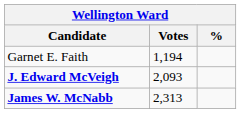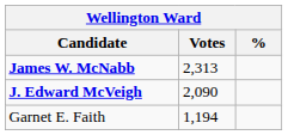 <table class="wikitable">
 <tr>
 <th colspan="3"><a href='#'>Wellington Ward</a></th>
 </tr>
 <tr>
 <th style="width: 170px">Candidate</th>
 <th style="width: 50px">Votes</th>
 <th style="width: 40px">%</th>
 </tr>
 <tr>
+<td><strong><a href='#'>James W. McNabb</a></strong></td>
+<td>2,313</td>
+<td></td>
+</tr>
+<tr>
+<td><strong><a href='#'>J. Edward McVeigh</a></strong></td>
+<td>2,090</td>
+</tr>
+<tr>
 <td>Garnet E. Faith</td>
 <td>1,194</td>
 <td></td>
 </tr>
-<tr>
-<td><strong><a href='#'>J. Edward McVeigh</a></strong></td>
-<td>2,093</td>
-</tr>
-<tr>
-<td><strong><a href='#'>James W. McNabb</a></strong></td>
-<td>2,313</td>
-<td></td>
-</tr>
 </table>
